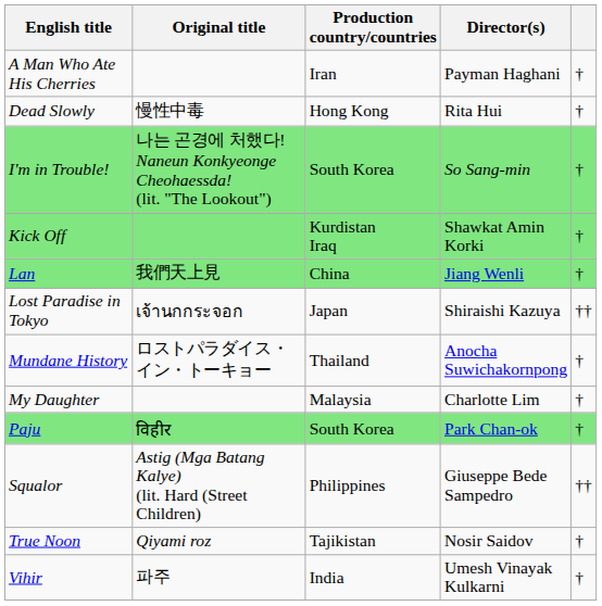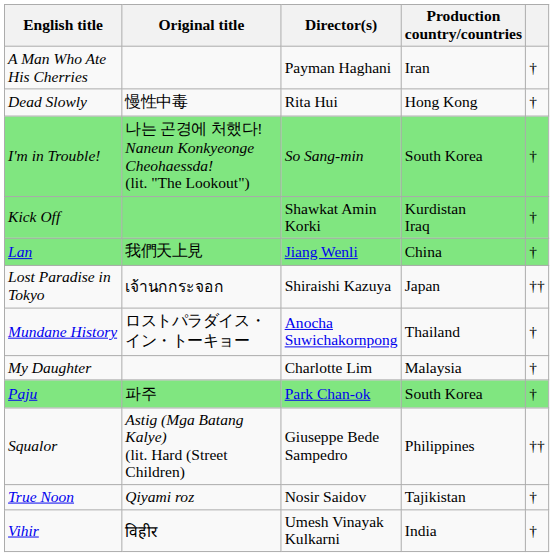 <table class="sortable wikitable" width="90%" cellpadding="5">
 <tr>
 <th width="30%">English title</th>
 <th width="40%">Original title</th>
+<th width="20%">Director(s)</th>
 <th width="10%">Production country/countries</th>
-<th width="20%">Director(s)</th>
 <th width="3%"></th>
 </tr>
 <tr>
 <td><em>A Man Who Ate His Cherries</em></td>
 <td></td>
+<td>Payman Haghani</td>
 <td>Iran</td>
-<td>Payman Haghani</td>
 <td>†</td>
 </tr>
 <tr>
 <td><em>Dead Slowly</em></td>
 <td>慢性中毒</td>
+<td>Rita Hui</td>
 <td>Hong Kong</td>
-<td>Rita Hui</td>
 <td>†</td>
 </tr>
 <tr style="background:#80E680;">
 <td><em>I'm in Trouble!</em></td>
 <td>나는 곤경에 처했다!<br><em>Naneun Konkyeonge Cheohaessda!</em><br>(lit. "The Lookout")</td>
+<td><em>So Sang-min</em></td>
 <td>South Korea</td>
-<td><em>So Sang-min</em></td>
 <td>†</td>
 </tr>
 <tr style="background:#80E680;">
 <td><em>Kick Off</em></td>
 <td></td>
+<td>Shawkat Amin Korki</td>
 <td>Kurdistan<br>Iraq</td>
-<td>Shawkat Amin Korki</td>
 <td>†</td>
 </tr>
 <tr style="background:#80E680;">
 <td><em><a href='#'>Lan</a></em></td>
 <td>我們天上見</td>
+<td><a href='#'>Jiang Wenli</a></td>
 <td>China</td>
-<td><a href='#'>Jiang Wenli</a></td>
 <td>†</td>
 </tr>
 <tr>
 <td><em>Lost Paradise in Tokyo</em></td>
 <td>เจ้านกกระจอก</td>
+<td>Shiraishi Kazuya</td>
 <td>Japan</td>
-<td>Shiraishi Kazuya</td>
 <td>††</td>
 </tr>
 <tr>
 <td><em><a href='#'>Mundane History</a></em></td>
 <td>ロストパラダイス・イン・トーキョー</td>
+<td><a href='#'>Anocha Suwichakornpong</a></td>
 <td>Thailand</td>
-<td><a href='#'>Anocha Suwichakornpong</a></td>
 <td>†</td>
 </tr>
 <tr>
 <td><em>My Daughter</em></td>
 <td></td>
+<td>Charlotte Lim</td>
 <td>Malaysia</td>
-<td>Charlotte Lim</td>
 <td>†</td>
 </tr>
 <tr style="background:#80E680;">
 <td><em><a href='#'>Paju</a></em></td>
-<td>विहीर</td>
+<td>파주</td>
+<td><a href='#'>Park Chan-ok</a></td>
 <td>South Korea</td>
-<td><a href='#'>Park Chan-ok</a></td>
 <td>†</td>
 </tr>
 <tr>
 <td><em>Squalor</em></td>
 <td><em>Astig (Mga Batang Kalye)</em><br>(lit. Hard (Street Children)</td>
+<td>Giuseppe Bede Sampedro</td>
 <td>Philippines</td>
-<td>Giuseppe Bede Sampedro</td>
 <td>††</td>
 </tr>
 <tr>
 <td><em><a href='#'>True Noon</a></em></td>
 <td><em>Qiyami roz</em></td>
+<td>Nosir Saidov</td>
 <td>Tajikistan</td>
-<td>Nosir Saidov</td>
 <td>†</td>
 </tr>
 <tr>
 <td><em><a href='#'>Vihir</a></em></td>
-<td>파주</td>
+<td>विहीर</td>
+<td>Umesh Vinayak Kulkarni</td>
 <td>India</td>
-<td>Umesh Vinayak Kulkarni</td>
 <td>†</td>
 </tr>
 </table>
